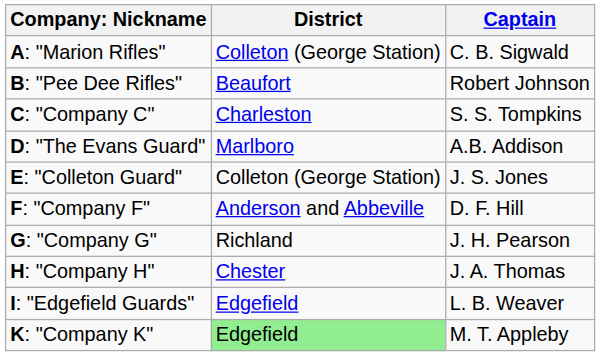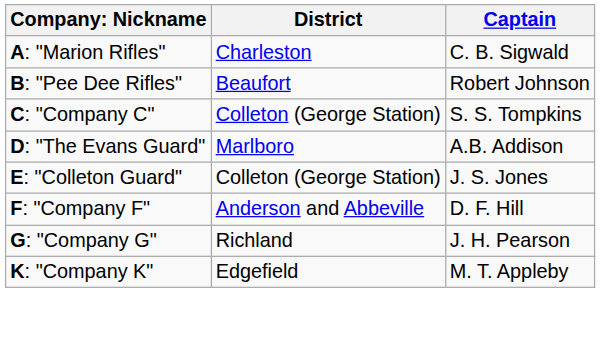 <table border="1" class="wikitable" style="margin: 1em auto 1em auto;">
 <tr>
 <th>Company: Nickname</th>
 <th>District</th>
 <th><a href='#'>Captain</a></th>
 </tr>
 <tr>
 <td><strong>A</strong>: "Marion Rifles"</td>
-<td><a href='#'>Colleton</a> (George Station)</td>
+<td><a href='#'>Charleston</a></td>
 <td>C. B. Sigwald</td>
 </tr>
 <tr>
 <td><strong>B</strong>: "Pee Dee Rifles"</td>
 <td><a href='#'>Beaufort</a></td>
 <td>Robert Johnson</td>
 </tr>
 <tr>
 <td><strong>C</strong>: "Company C"</td>
-<td><a href='#'>Charleston</a></td>
+<td><a href='#'>Colleton</a> (George Station)</td>
 <td>S. S. Tompkins</td>
 </tr>
 <tr>
 <td><strong>D</strong>: "The Evans Guard"</td>
 <td><a href='#'>Marlboro</a></td>
 <td>A.B. Addison</td>
 </tr>
 <tr>
 <td><strong>E</strong>: "Colleton Guard"</td>
 <td>Colleton (George Station)</td>
 <td>J. S. Jones</td>
 </tr>
 <tr>
 <td><strong>F</strong>: "Company F"</td>
 <td><a href='#'>Anderson</a> and <a href='#'>Abbeville</a></td>
 <td style=white-space:nowrap>D. F. Hill</td>
 </tr>
 <tr>
 <td><strong>G</strong>: "Company G"</td>
 <td>Richland</td>
 <td>J. H. Pearson</td>
 </tr>
 <tr>
-<td><strong>H</strong>: "Company H"</td>
-<td><a href='#'>Chester</a></td>
-<td>J. A. Thomas</td>
-</tr>
-<tr>
-<td><strong>I</strong>: "Edgefield Guards"</td>
-<td><a href='#'>Edgefield</a></td>
-<td>L. B. Weaver</td>
-</tr>
-<tr>
 <td><strong>K</strong>: "Company K"</td>
-<td style="background: lightgreen;">Edgefield</td>
+<td>Edgefield</td>
 <td>M. T. Appleby</td>
 </tr>
 </table>
